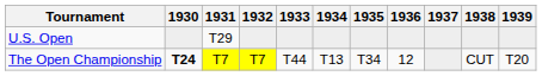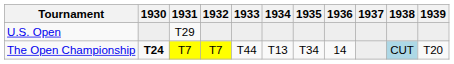 <table class="wikitable" style="font-size:95%;text-align:center;">
 <tr>
 <th>Tournament</th>
 <th>1930</th>
 <th>1931</th>
 <th>1932</th>
 <th>1933</th>
 <th>1934</th>
 <th>1935</th>
 <th>1936</th>
 <th>1937</th>
 <th>1938</th>
 <th>1939</th>
 </tr>
 <tr>
 <td align=left><a href='#'>U.S. Open</a></td>
 <td style="background:#eeeeee;"></td>
 <td>T29</td>
 <td style="background:#eeeeee;"></td>
 <td style="background:#eeeeee;"></td>
 <td style="background:#eeeeee;"></td>
 <td style="background:#eeeeee;"></td>
 <td style="background:#eeeeee;"></td>
 <td style="background:#eeeeee;"></td>
 <td style="background:#eeeeee;"></td>
 <td style="background:#eeeeee;"></td>
 </tr>
 <tr>
 <td align=left><a href='#'>The Open Championship</a></td>
 <td><strong>T24</strong></td>
 <td style="background:yellow;">T7</td>
 <td style="background:yellow;">T7</td>
 <td>T44</td>
 <td>T13</td>
 <td>T34</td>
-<td>12</td>
+<td>14</td>
 <td style="background:#eeeeee;"></td>
-<td>CUT</td>
+<td style="background: lightblue;">CUT</td>
 <td>T20</td>
 </tr>
 </table>
